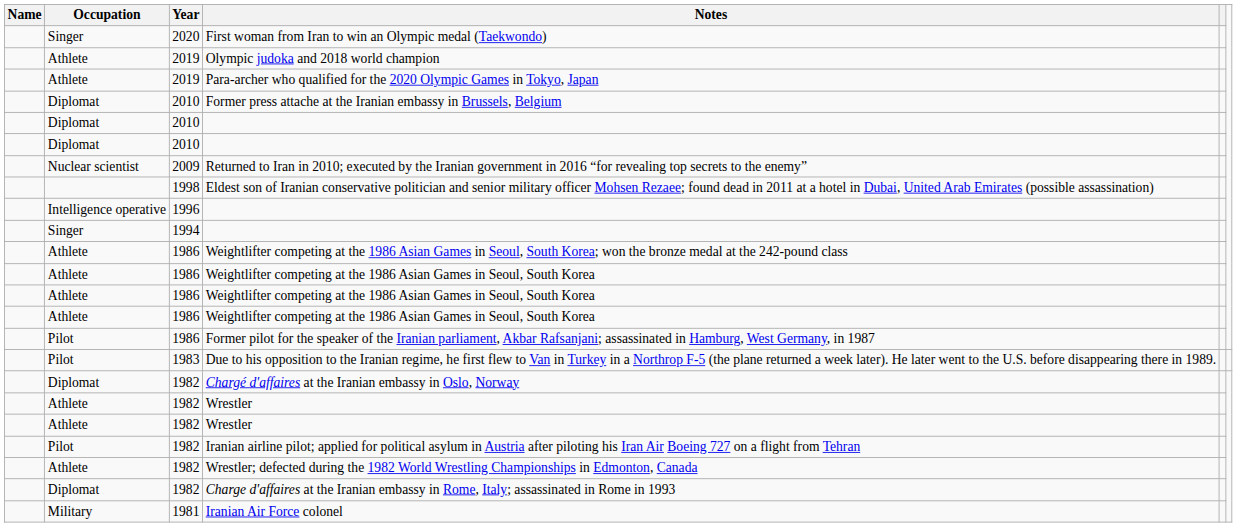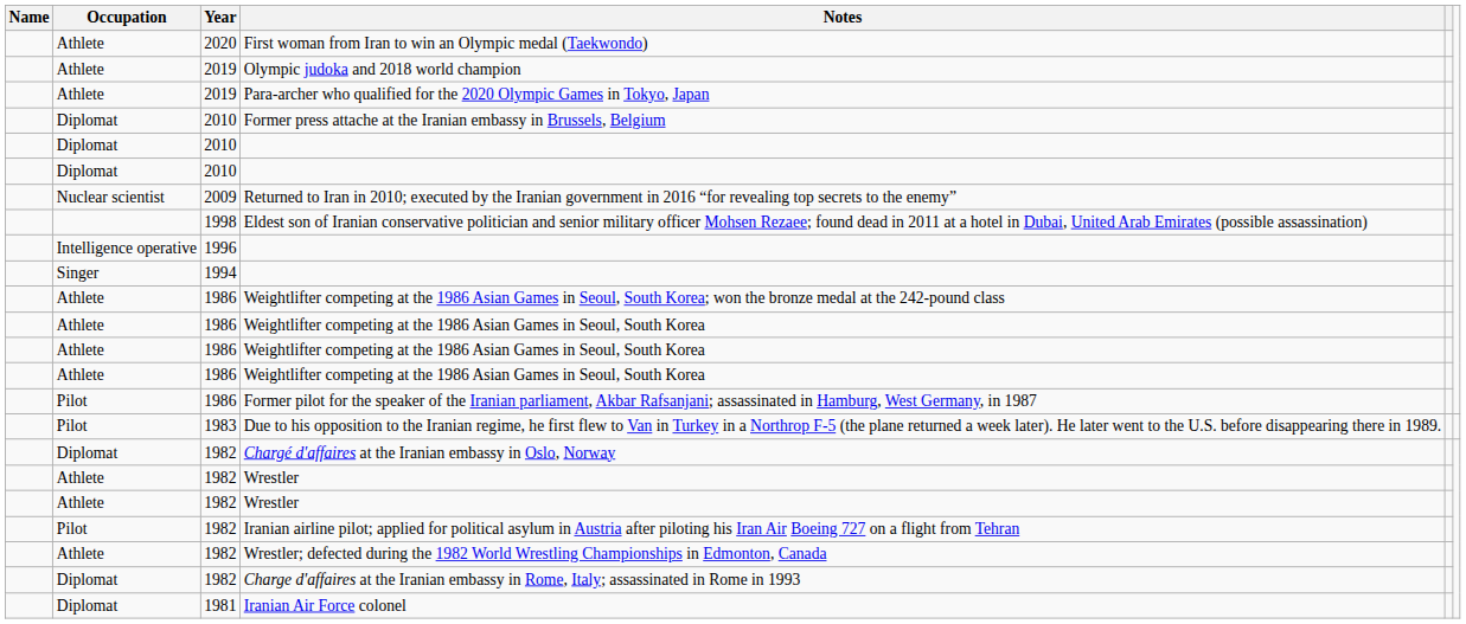 <table class="wikitable sortable">
 <tr>
 <th>Name</th>
 <th>Occupation</th>
 <th>Year</th>
 <th class="unsortable">Notes</th>
 <th class="unsortable"></th>
 </tr>
 <tr>
 <td></td>
-<td>Singer</td>
+<td>Athlete</td>
 <td>2020</td>
 <td>First woman from Iran to win an Olympic medal (<a href='#'>Taekwondo</a>)</td>
 <td></td>
 </tr>
 <tr>
 <td></td>
 <td>Athlete</td>
 <td>2019</td>
 <td>Olympic <a href='#'>judoka</a> and 2018 world champion</td>
 <td></td>
 </tr>
 <tr>
 <td></td>
 <td>Athlete</td>
 <td>2019</td>
 <td>Para-archer who qualified for the <a href='#'>2020 Olympic Games</a> in <a href='#'>Tokyo</a>, <a href='#'>Japan</a></td>
 <td></td>
 </tr>
 <tr>
 <td></td>
 <td>Diplomat</td>
 <td>2010</td>
 <td>Former press attache at the Iranian embassy in <a href='#'>Brussels</a>, <a href='#'>Belgium</a></td>
 <td></td>
 </tr>
 <tr>
 <td></td>
 <td>Diplomat</td>
 <td>2010</td>
 <td></td>
 <td></td>
 </tr>
 <tr>
 <td></td>
 <td>Diplomat</td>
 <td>2010</td>
 <td></td>
 <td></td>
 </tr>
 <tr>
 <td></td>
 <td>Nuclear scientist</td>
 <td>2009</td>
 <td>Returned to Iran in 2010; executed by the Iranian government in 2016 “for revealing top secrets to the enemy”</td>
 <td></td>
 </tr>
 <tr>
 <td></td>
 <td></td>
 <td>1998</td>
 <td>Eldest son of Iranian conservative politician and senior military officer <a href='#'>Mohsen Rezaee</a>; found dead in 2011 at a hotel in <a href='#'>Dubai</a>, <a href='#'>United Arab Emirates</a> (possible assassination)</td>
 <td></td>
 </tr>
 <tr>
 <td></td>
 <td>Intelligence operative</td>
 <td>1996</td>
 <td></td>
 <td></td>
 </tr>
 <tr>
 <td></td>
 <td>Singer</td>
 <td>1994</td>
 <td></td>
 <td></td>
 </tr>
 <tr>
 <td></td>
 <td>Athlete</td>
 <td>1986</td>
 <td>Weightlifter competing at the <a href='#'>1986 Asian Games</a> in <a href='#'>Seoul</a>, <a href='#'>South Korea</a>; won the bronze medal at the 242-pound class</td>
 <td></td>
 </tr>
 <tr>
 <td></td>
 <td>Athlete</td>
 <td>1986</td>
 <td>Weightlifter competing at the 1986 Asian Games in Seoul, South Korea</td>
 <td></td>
 </tr>
 <tr>
 <td></td>
 <td>Athlete</td>
 <td>1986</td>
 <td>Weightlifter competing at the 1986 Asian Games in Seoul, South Korea</td>
 <td></td>
 </tr>
 <tr>
 <td></td>
 <td>Athlete</td>
 <td>1986</td>
 <td>Weightlifter competing at the 1986 Asian Games in Seoul, South Korea</td>
 <td></td>
 </tr>
 <tr>
 <td></td>
 <td>Pilot</td>
 <td>1986</td>
 <td>Former pilot for the speaker of the <a href='#'>Iranian parliament</a>, <a href='#'>Akbar Rafsanjani</a>; assassinated in <a href='#'>Hamburg</a>, <a href='#'>West Germany</a>, in 1987</td>
 <td></td>
 </tr>
 <tr>
 <td></td>
 <td>Pilot</td>
 <td>1983</td>
 <td>Due to his opposition to the Iranian regime, he first flew to <a href='#'>Van</a> in <a href='#'>Turkey</a> in a <a href='#'>Northrop F-5</a> (the plane returned a week later). He later went to the U.S. before disappearing there in 1989.</td>
 <td></td>
 <td></td>
 </tr>
 <tr>
 <td></td>
 <td>Diplomat</td>
 <td>1982</td>
 <td><em><a href='#'>Chargé d'affaires</a></em> at the Iranian embassy in <a href='#'>Oslo</a>, <a href='#'>Norway</a></td>
 <td></td>
 </tr>
 <tr>
 <td></td>
 <td>Athlete</td>
 <td>1982</td>
 <td>Wrestler</td>
 <td></td>
 </tr>
 <tr>
 <td></td>
 <td>Athlete</td>
 <td>1982</td>
 <td>Wrestler</td>
 <td></td>
 </tr>
 <tr>
 <td></td>
 <td>Pilot</td>
 <td>1982</td>
 <td>Iranian airline pilot; applied for political asylum in <a href='#'>Austria</a> after piloting his <a href='#'>Iran Air</a> <a href='#'>Boeing 727</a> on a flight from <a href='#'>Tehran</a></td>
 <td></td>
 </tr>
 <tr>
 <td></td>
 <td>Athlete</td>
 <td>1982</td>
 <td>Wrestler; defected during the <a href='#'>1982 World Wrestling Championships</a> in <a href='#'>Edmonton</a>, <a href='#'>Canada</a></td>
 <td></td>
 </tr>
 <tr>
 <td></td>
 <td>Diplomat</td>
 <td>1982</td>
 <td><em>Charge d'affaires</em> at the Iranian embassy in <a href='#'>Rome</a>, <a href='#'>Italy</a>; assassinated in Rome in 1993</td>
 <td></td>
 </tr>
 <tr>
 <td></td>
-<td>Military</td>
+<td>Diplomat</td>
 <td>1981</td>
 <td><a href='#'>Iranian Air Force</a> colonel</td>
 <td></td>
 </tr>
 </table>
